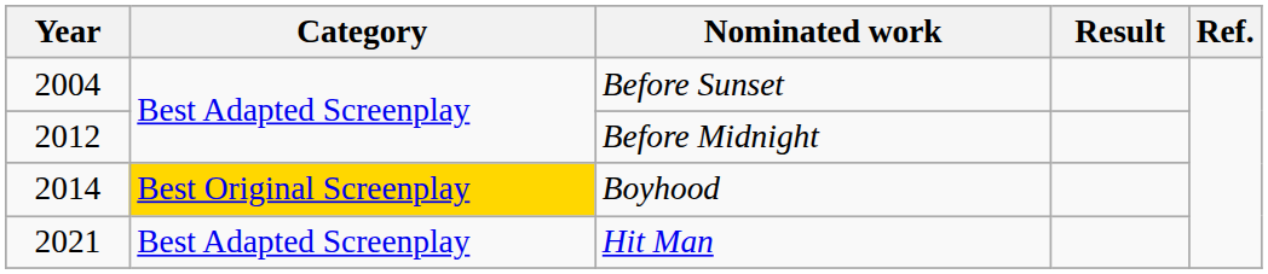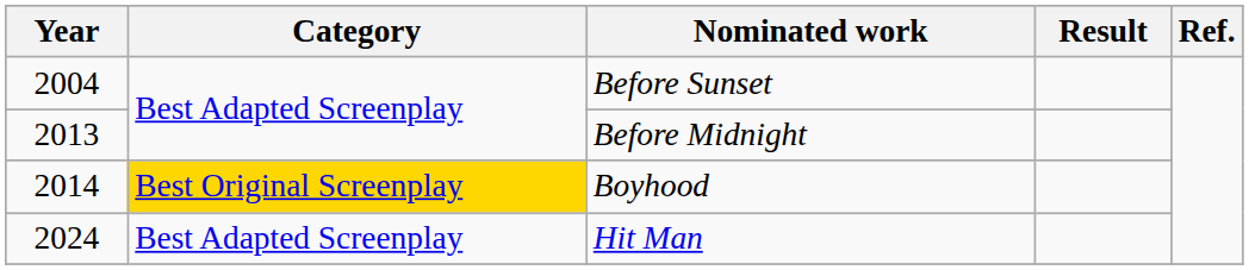 <table class=wikitable>
 <tr>
 <th scope="col" style="width:5em;">Year</th>
 <th scope="col" style="width:26em;">Category</th>
 <th scope="col" style="width:25em;">Nominated work</th>
 <th scope="col" style="width:5em;">Result</th>
 <th>Ref.</th>
 </tr>
 <tr>
 <td style="text-align:center;">2004</td>
 <td rowspan=2><a href='#'>Best Adapted Screenplay</a></td>
 <td><em>Before Sunset</em></td>
 <td></td>
 </tr>
 <tr>
-<td style="text-align:center;">2012</td>
+<td style="text-align:center;">2013</td>
 <td><em>Before Midnight</em></td>
 <td></td>
 </tr>
 <tr>
 <td style="text-align:center;">2014</td>
 <td style="background: gold;"><a href='#'>Best Original Screenplay</a></td>
 <td><em>Boyhood</em></td>
 <td></td>
 </tr>
 <tr>
-<td style="text-align:center;">2021</td>
+<td style="text-align:center;">2024</td>
 <td rowspan=2><a href='#'>Best Adapted Screenplay</a></td>
 <td><em><a href='#'>Hit Man</a></em></td>
 <td></td>
 </tr>
 </table>
